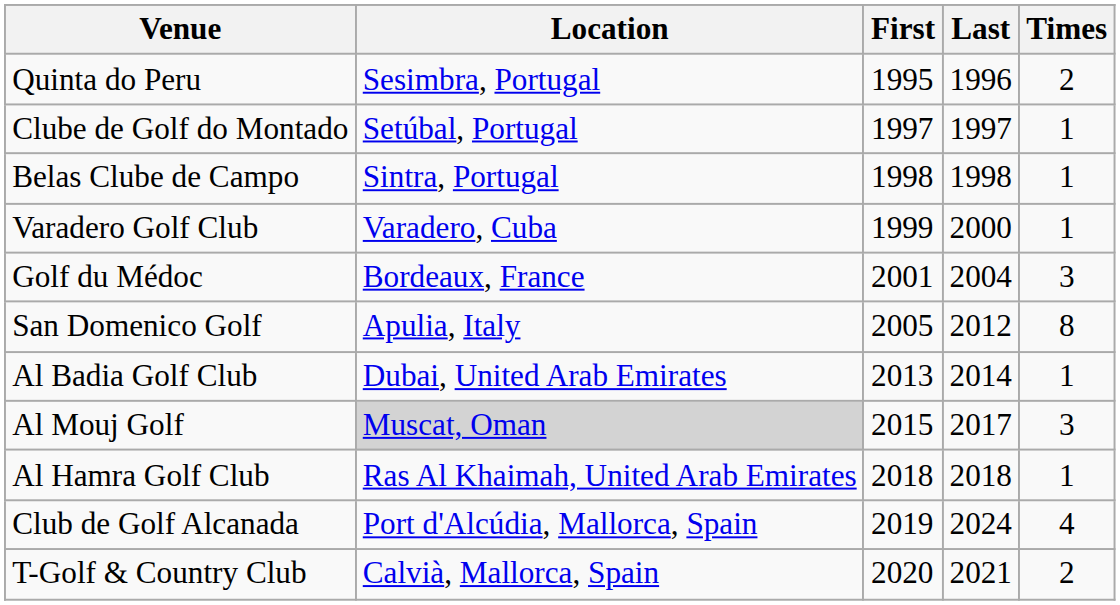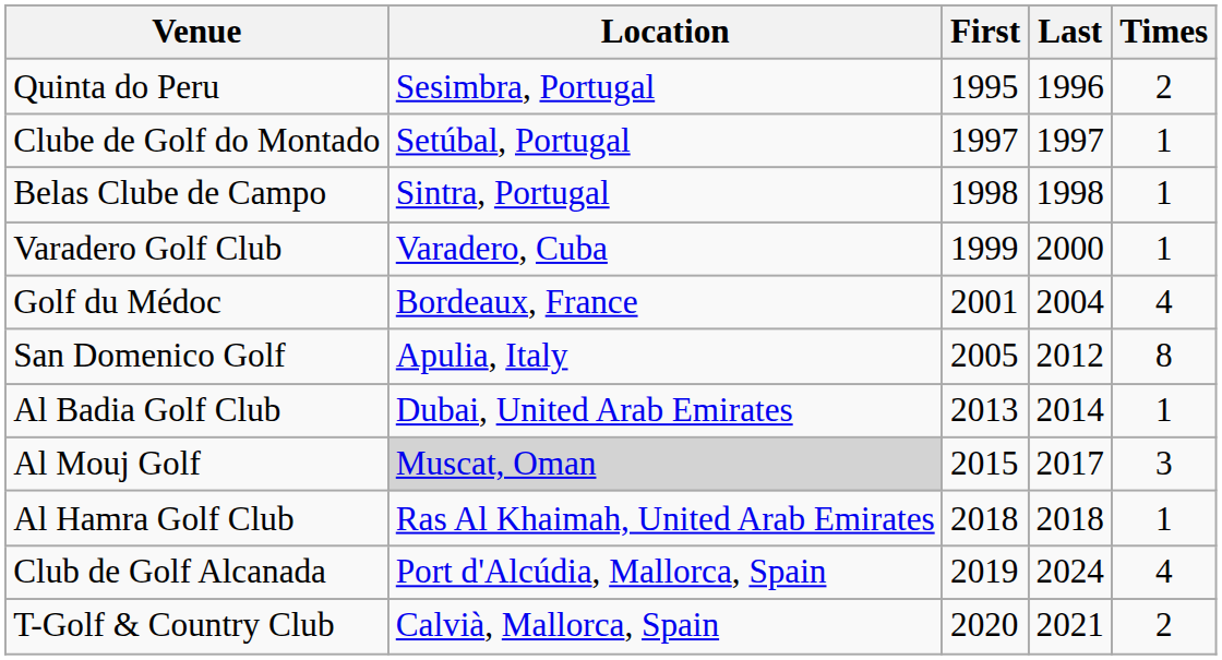 <table class="wikitable">
 <tr>
 <th>Venue</th>
 <th>Location</th>
 <th>First</th>
 <th>Last</th>
 <th>Times</th>
 </tr>
 <tr>
 <td>Quinta do Peru</td>
 <td><a href='#'>Sesimbra</a>, <a href='#'>Portugal</a></td>
 <td>1995</td>
 <td>1996</td>
 <td align=center>2</td>
 </tr>
 <tr>
 <td>Clube de Golf do Montado</td>
 <td><a href='#'>Setúbal</a>, <a href='#'>Portugal</a></td>
 <td>1997</td>
 <td>1997</td>
 <td align=center>1</td>
 </tr>
 <tr>
 <td>Belas Clube de Campo</td>
 <td><a href='#'>Sintra</a>, <a href='#'>Portugal</a></td>
 <td>1998</td>
 <td>1998</td>
 <td align=center>1</td>
 </tr>
 <tr>
 <td>Varadero Golf Club</td>
 <td><a href='#'>Varadero</a>, <a href='#'>Cuba</a></td>
 <td>1999</td>
 <td>2000</td>
 <td align=center>1</td>
 </tr>
 <tr>
 <td>Golf du Médoc</td>
 <td><a href='#'>Bordeaux</a>, <a href='#'>France</a></td>
 <td>2001</td>
 <td>2004</td>
-<td align=center>3</td>
+<td align=center>4</td>
 </tr>
 <tr>
 <td>San Domenico Golf</td>
 <td><a href='#'>Apulia</a>, <a href='#'>Italy</a></td>
 <td>2005</td>
 <td>2012</td>
 <td align=center>8</td>
 </tr>
 <tr>
 <td>Al Badia Golf Club</td>
 <td><a href='#'>Dubai</a>, <a href='#'>United Arab Emirates</a></td>
 <td>2013</td>
 <td>2014</td>
 <td align=center>1</td>
 </tr>
 <tr>
 <td>Al Mouj Golf</td>
 <td style="background: lightgrey;"><a href='#'>Muscat, Oman</a></td>
 <td>2015</td>
 <td>2017</td>
 <td align=center>3</td>
 </tr>
 <tr>
 <td>Al Hamra Golf Club</td>
 <td><a href='#'>Ras Al Khaimah, United Arab Emirates</a></td>
 <td>2018</td>
 <td>2018</td>
 <td align=center>1</td>
 </tr>
 <tr>
 <td>Club de Golf Alcanada</td>
 <td><a href='#'>Port d'Alcúdia</a>, <a href='#'>Mallorca</a>, <a href='#'>Spain</a></td>
 <td>2019</td>
 <td>2024</td>
 <td align=center>4</td>
 </tr>
 <tr>
 <td>T-Golf & Country Club</td>
 <td><a href='#'>Calvià</a>, <a href='#'>Mallorca</a>, <a href='#'>Spain</a></td>
 <td>2020</td>
 <td>2021</td>
 <td align=center>2</td>
 </tr>
 </table>
